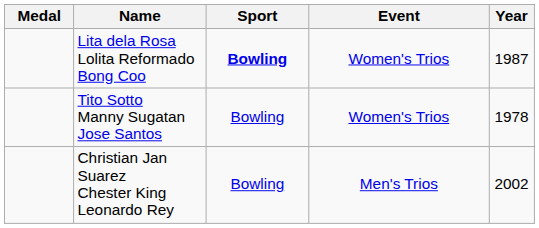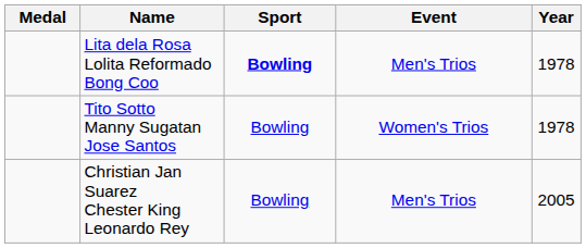 <table class="wikitable"  style="font-size:100%;  text-align:center;">
 <tr>
 <th width="65">Medal</th>
 <th width="130">Name</th>
 <th width="100">Sport</th>
 <th width="180">Event</th>
 <th width="40">Year</th>
 </tr>
 <tr>
 <td></td>
 <td align=left><a href='#'>Lita dela Rosa</a><br>Lolita Reformado<br><a href='#'>Bong Coo</a></td>
 <td><strong><a href='#'>Bowling</a></strong></td>
-<td><a href='#'>Women's Trios</a></td>
-<td>1987</td>
+<td><a href='#'>Men's Trios</a></td>
+<td>1978</td>
 </tr>
 <tr>
 <td></td>
 <td align=left><a href='#'>Tito Sotto</a><br>Manny Sugatan<br><a href='#'>Jose Santos</a></td>
 <td><a href='#'>Bowling</a></td>
 <td><a href='#'>Women's Trios</a></td>
 <td>1978</td>
 </tr>
 <tr>
 <td></td>
 <td align=left>Christian Jan Suarez<br>Chester King<br>Leonardo Rey</td>
 <td><a href='#'>Bowling</a></td>
 <td><a href='#'>Men's Trios</a></td>
-<td>2002</td>
+<td>2005</td>
 </tr>
 </table>
